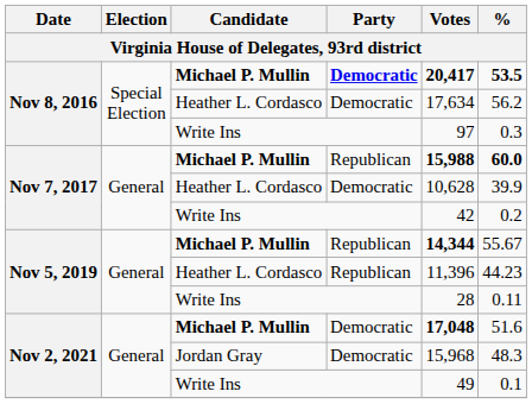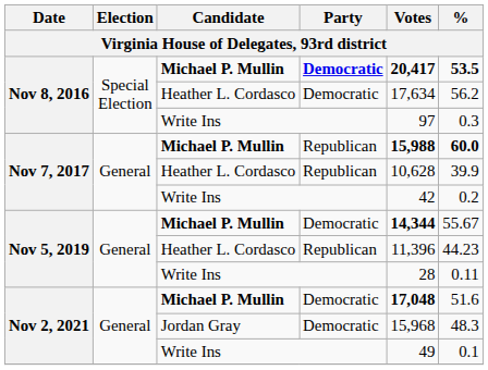 <table class="wikitable">
 <tr>
 <th>Date</th>
 <th>Election</th>
 <th>Candidate</th>
 <th>Party</th>
 <th>Votes</th>
 <th>%</th>
 </tr>
 <tr>
 <th colspan="6">Virginia House of Delegates, 93rd district</th>
 </tr>
 <tr>
 <th rowspan="3">Nov 8, 2016</th>
 <td rowspan="3" align="center">Special<br>Election</td>
 <td><strong>Michael P. Mullin</strong></td>
 <td><a href='#'><strong>Democratic</strong></a></td>
 <td align="right"><strong>20,417</strong></td>
 <td align="right"><strong>53.5</strong></td>
 </tr>
 <tr>
 <td>Heather L. Cordasco</td>
 <td>Democratic</td>
 <td align="right">17,634</td>
 <td align="right">56.2</td>
 </tr>
 <tr>
 <td colspan="2">Write Ins</td>
 <td align="right">97</td>
 <td align="right">0.3</td>
 </tr>
 <tr>
 <th rowspan="3">Nov 7, 2017</th>
 <td rowspan="3" align="center">General</td>
 <td><strong>Michael P. Mullin</strong></td>
 <td>Republican</td>
 <td align="right"><strong>15,988</strong></td>
 <td align="right"><strong>60.0</strong></td>
 </tr>
 <tr>
 <td>Heather L. Cordasco</td>
-<td>Democratic</td>
+<td>Republican</td>
 <td align="right">10,628</td>
 <td align="right">39.9</td>
 </tr>
 <tr>
 <td colspan="2">Write Ins</td>
 <td align="right">42</td>
 <td align="right">0.2</td>
 </tr>
 <tr>
 <th rowspan="3">Nov 5, 2019</th>
 <td rowspan="3" align="center">General</td>
 <td><strong>Michael P. Mullin</strong></td>
-<td>Republican</td>
+<td>Democratic</td>
 <td align="right"><strong>14,344</strong></td>
 <td align="right">55.67</td>
 </tr>
 <tr>
 <td>Heather L. Cordasco</td>
 <td>Republican</td>
 <td align="right">11,396</td>
 <td align="right">44.23</td>
 </tr>
 <tr>
 <td colspan="2">Write Ins</td>
 <td align="right">28</td>
 <td align="right">0.11</td>
 </tr>
 <tr>
 <th rowspan="3">Nov 2, 2021</th>
 <td rowspan="3" align="center">General</td>
 <td><strong>Michael P. Mullin</strong></td>
 <td>Democratic</td>
 <td align="right"><strong>17,048</strong></td>
 <td align="right">51.6</td>
 </tr>
 <tr>
 <td>Jordan Gray</td>
 <td>Democratic</td>
 <td align="right">15,968</td>
 <td align="right">48.3</td>
 </tr>
 <tr>
 <td colspan="2">Write Ins</td>
 <td align="right">49</td>
 <td align="right">0.1</td>
 </tr>
 <tr>
 </tr>
 </table>
